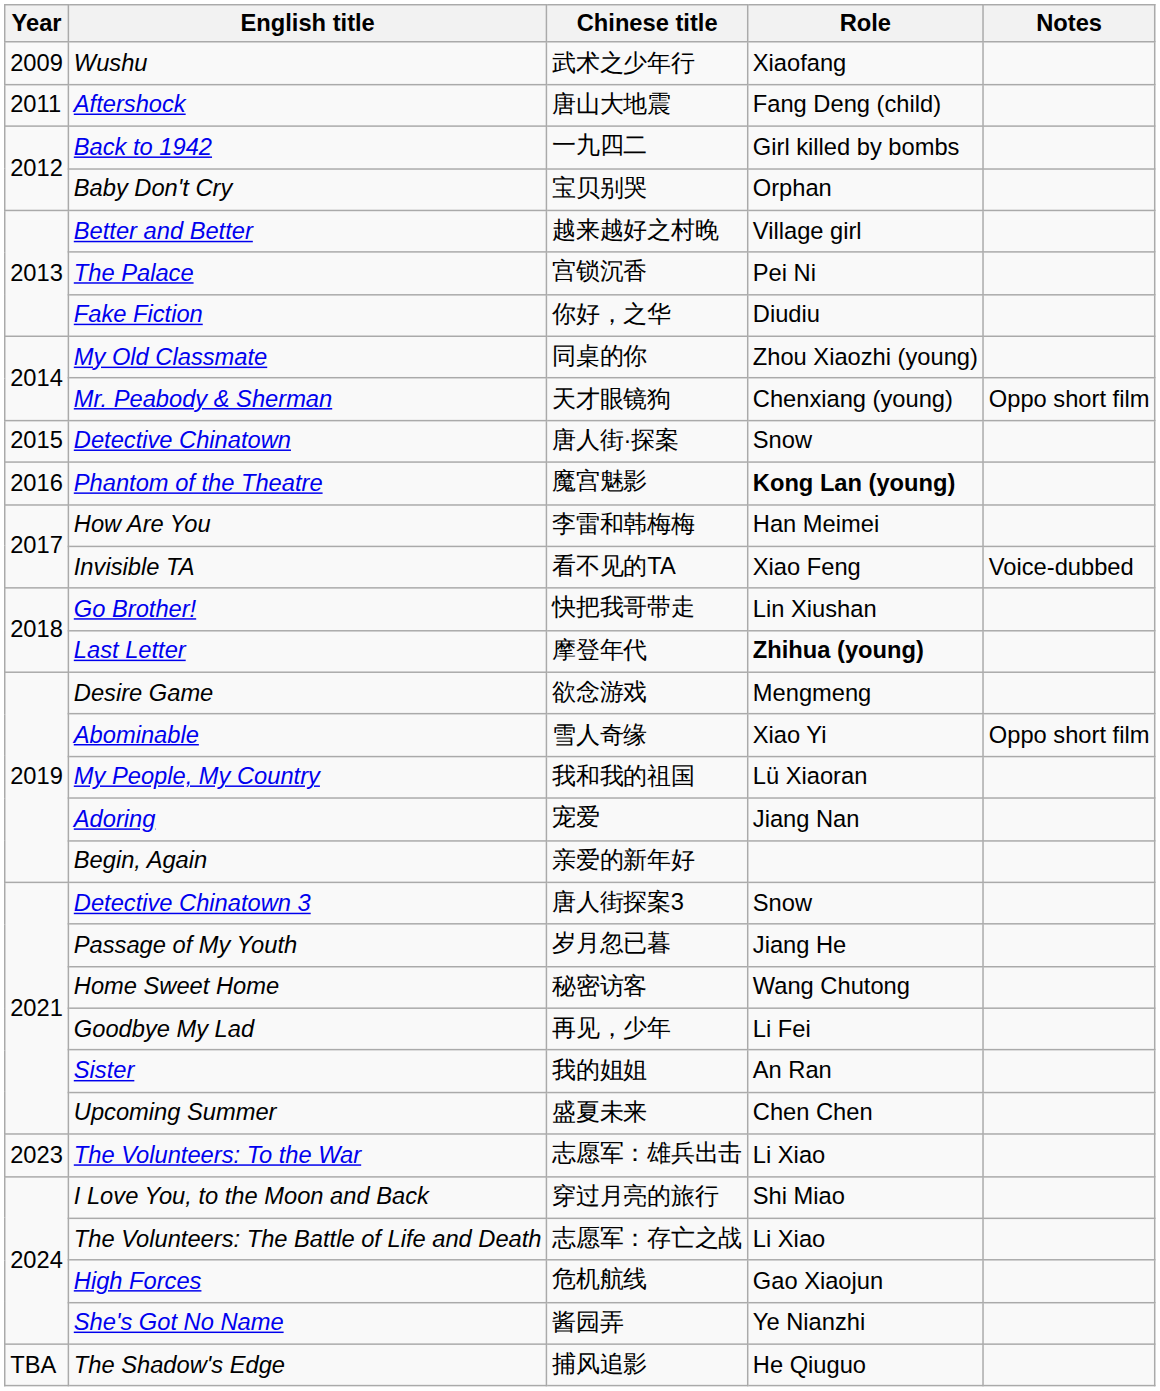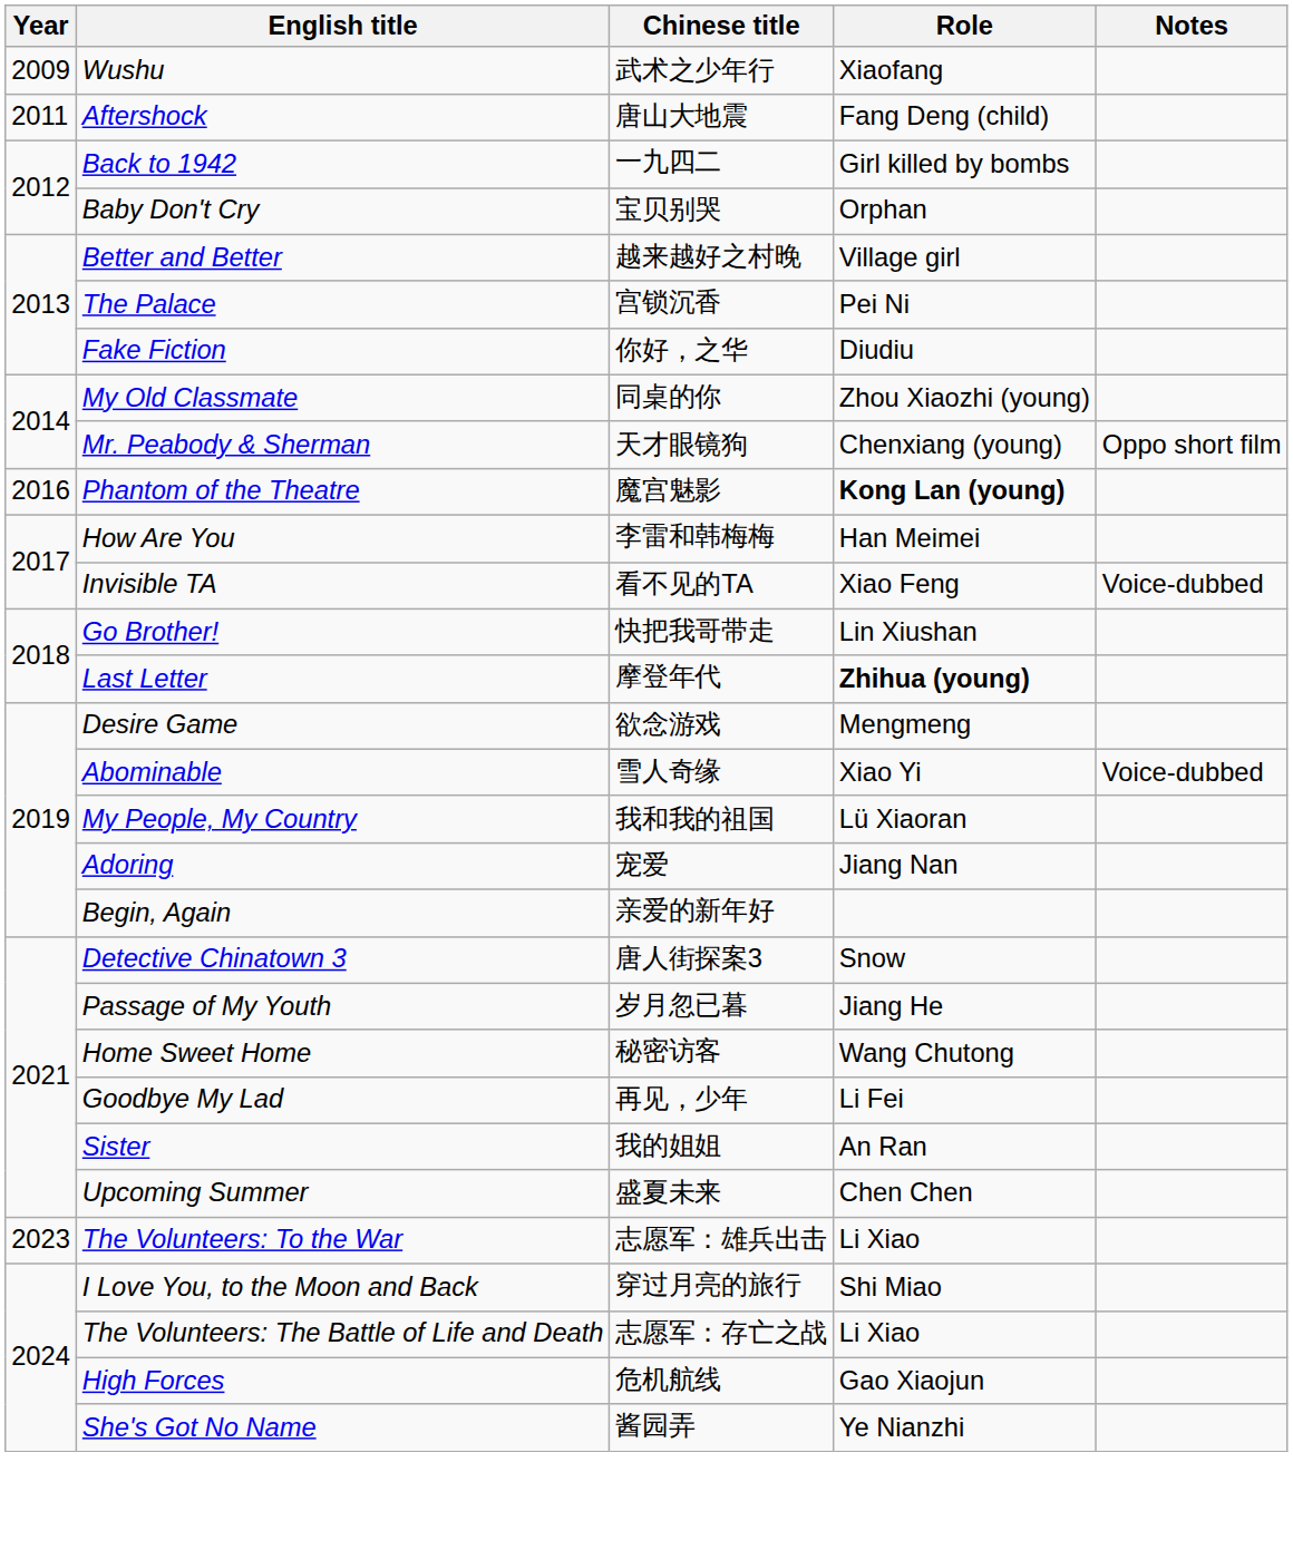 <table class="wikitable sortable">
 <tr>
 <th>Year</th>
 <th>English title</th>
 <th>Chinese title</th>
 <th>Role</th>
 <th class="unsortable">Notes</th>
 </tr>
 <tr>
 <td>2009</td>
 <td><em>Wushu</em></td>
 <td>武术之少年行</td>
 <td>Xiaofang</td>
 <td></td>
 </tr>
 <tr>
 <td>2011</td>
 <td><em><a href='#'>Aftershock</a></em></td>
 <td>唐山大地震</td>
 <td>Fang Deng (child)</td>
 <td></td>
 </tr>
 <tr>
 <td rowspan=2>2012</td>
 <td><em><a href='#'>Back to 1942</a></em></td>
 <td>一九四二</td>
 <td>Girl killed by bombs</td>
 <td></td>
 </tr>
 <tr>
 <td><em>Baby Don't Cry</em></td>
 <td>宝贝别哭</td>
 <td>Orphan</td>
 <td></td>
 </tr>
 <tr>
 <td rowspan=3>2013</td>
 <td><em><a href='#'>Better and Better</a></em></td>
 <td>越来越好之村晚</td>
 <td>Village girl</td>
 <td></td>
 </tr>
 <tr>
 <td><em><a href='#'>The Palace</a></em></td>
 <td>宫锁沉香</td>
 <td>Pei Ni</td>
 <td></td>
 </tr>
 <tr>
 <td><em><a href='#'>Fake Fiction</a></em></td>
 <td>你好，之华</td>
 <td>Diudiu</td>
 <td></td>
 </tr>
 <tr>
 <td rowspan=2>2014</td>
 <td><em><a href='#'>My Old Classmate</a></em></td>
 <td>同桌的你</td>
 <td>Zhou Xiaozhi (young)</td>
 <td></td>
 </tr>
 <tr>
 <td><em><a href='#'>Mr. Peabody & Sherman</a></em></td>
 <td>天才眼镜狗</td>
 <td>Chenxiang (young)</td>
 <td>Oppo short film</td>
 </tr>
 <tr>
-<td>2015</td>
-<td><em><a href='#'>Detective Chinatown</a></em></td>
-<td>唐人街·探案</td>
-<td>Snow</td>
-<td></td>
-</tr>
-<tr>
 <td>2016</td>
 <td><em><a href='#'>Phantom of the Theatre</a></em></td>
 <td>魔宫魅影</td>
 <td><strong>Kong Lan (young)</strong></td>
 <td></td>
 </tr>
 <tr>
 <td rowspan=2>2017</td>
 <td><em>How Are You</em></td>
 <td>李雷和韩梅梅</td>
 <td>Han Meimei</td>
 <td></td>
 </tr>
 <tr>
 <td><em>Invisible TA</em></td>
 <td>看不见的TA</td>
 <td>Xiao Feng</td>
 <td>Voice-dubbed</td>
 </tr>
 <tr>
 <td rowspan=2>2018</td>
 <td><em><a href='#'>Go Brother!</a></em></td>
 <td>快把我哥带走</td>
 <td>Lin Xiushan</td>
 <td></td>
 </tr>
 <tr>
 <td><em><a href='#'>Last Letter</a></em></td>
 <td>摩登年代</td>
 <td><strong>Zhihua (young)</strong></td>
 <td></td>
 </tr>
 <tr>
 <td rowspan="5">2019</td>
 <td><em>Desire Game</em></td>
 <td>欲念游戏</td>
 <td>Mengmeng</td>
 <td></td>
 </tr>
 <tr>
 <td><em><a href='#'>Abominable</a></em></td>
 <td>雪人奇缘</td>
 <td>Xiao Yi</td>
-<td>Oppo short film</td>
+<td>Voice-dubbed</td>
 </tr>
 <tr>
 <td><em><a href='#'>My People, My Country</a></em></td>
 <td>我和我的祖国</td>
 <td>Lü Xiaoran</td>
 <td></td>
 </tr>
 <tr>
 <td><em><a href='#'>Adoring</a></em></td>
 <td>宠爱</td>
 <td>Jiang Nan</td>
 <td></td>
 </tr>
 <tr>
 <td><em>Begin, Again</em></td>
 <td>亲爱的新年好</td>
 <td></td>
 <td></td>
 </tr>
 <tr>
 <td rowspan="6">2021</td>
 <td><em><a href='#'>Detective Chinatown 3</a></em></td>
 <td>唐人街探案3</td>
 <td>Snow</td>
 <td></td>
 </tr>
 <tr>
 <td><em>Passage of My Youth</em></td>
 <td>岁月忽已暮</td>
 <td>Jiang He</td>
 <td></td>
 </tr>
 <tr>
 <td><em>Home Sweet Home</em></td>
 <td>秘密访客</td>
 <td>Wang Chutong</td>
 <td></td>
 </tr>
 <tr>
 <td><em>Goodbye My Lad</em></td>
 <td>再见，少年</td>
 <td>Li Fei</td>
 <td></td>
 </tr>
 <tr>
 <td><em><a href='#'>Sister</a></em></td>
 <td>我的姐姐</td>
 <td>An Ran</td>
 <td></td>
 </tr>
 <tr>
 <td><em>Upcoming Summer</em></td>
 <td>盛夏未来</td>
 <td>Chen Chen</td>
 <td></td>
 </tr>
 <tr>
 <td>2023</td>
 <td><em><a href='#'>The Volunteers: To the War</a></em></td>
 <td>志愿军：雄兵出击</td>
 <td>Li Xiao</td>
 <td></td>
 </tr>
 <tr>
 <td rowspan="4">2024</td>
 <td><em>I Love You, to the Moon and Back</em></td>
 <td>穿过月亮的旅行</td>
 <td>Shi Miao</td>
 <td></td>
 </tr>
 <tr>
 <td><em>The Volunteers: The Battle of Life and Death</em></td>
 <td>志愿军：存亡之战</td>
 <td>Li Xiao</td>
 <td></td>
 </tr>
 <tr>
 <td><em><a href='#'>High Forces</a></em></td>
 <td>危机航线</td>
 <td>Gao Xiaojun</td>
 <td></td>
 </tr>
 <tr>
 <td><em><a href='#'>She's Got No Name</a></em></td>
 <td>酱园弄</td>
 <td>Ye Nianzhi</td>
 <td></td>
 </tr>
-<tr>
-<td>TBA</td>
-<td><em>The Shadow's Edge</em></td>
-<td>捕风追影</td>
-<td>He Qiuguo</td>
-<td></td>
-</tr>
 </table>
